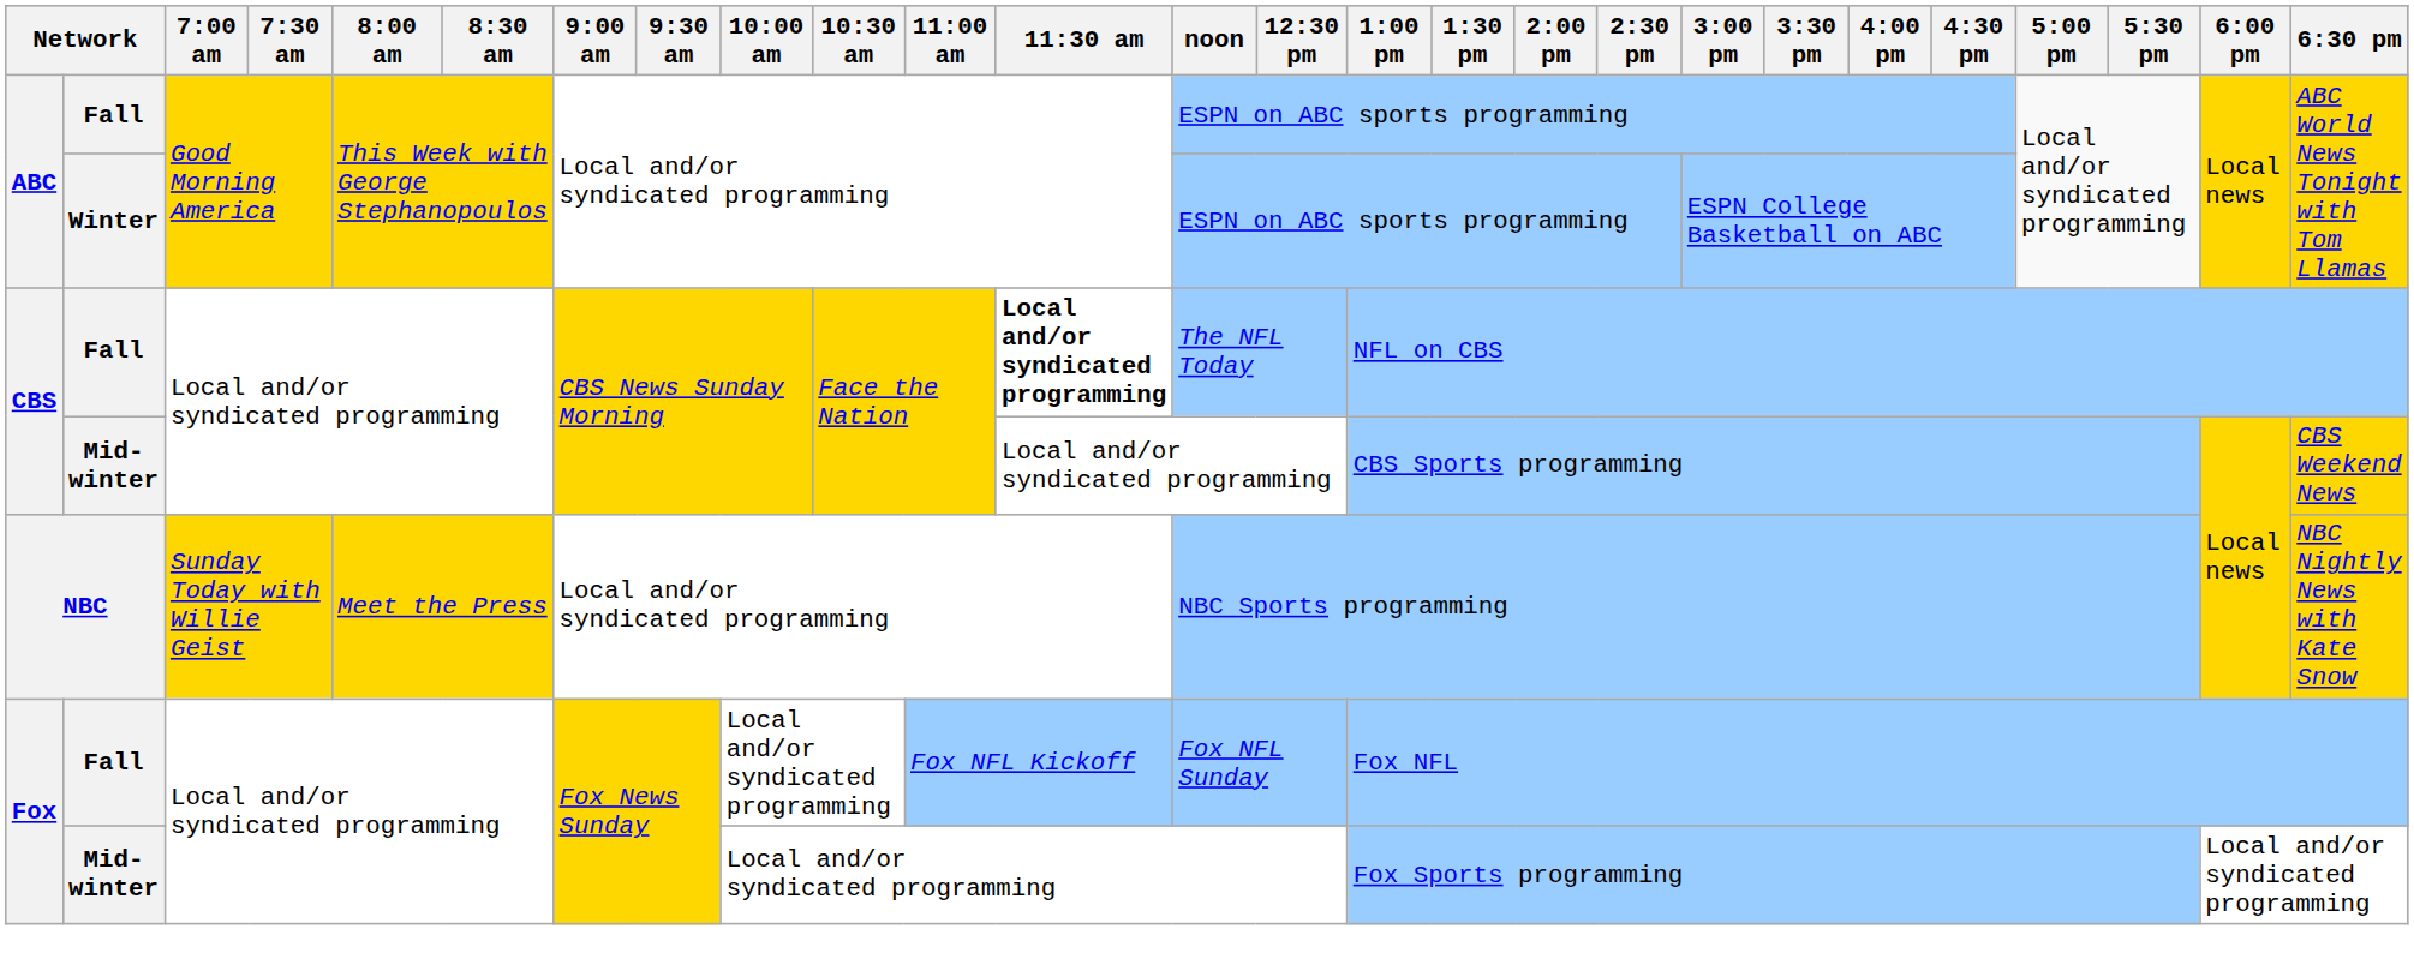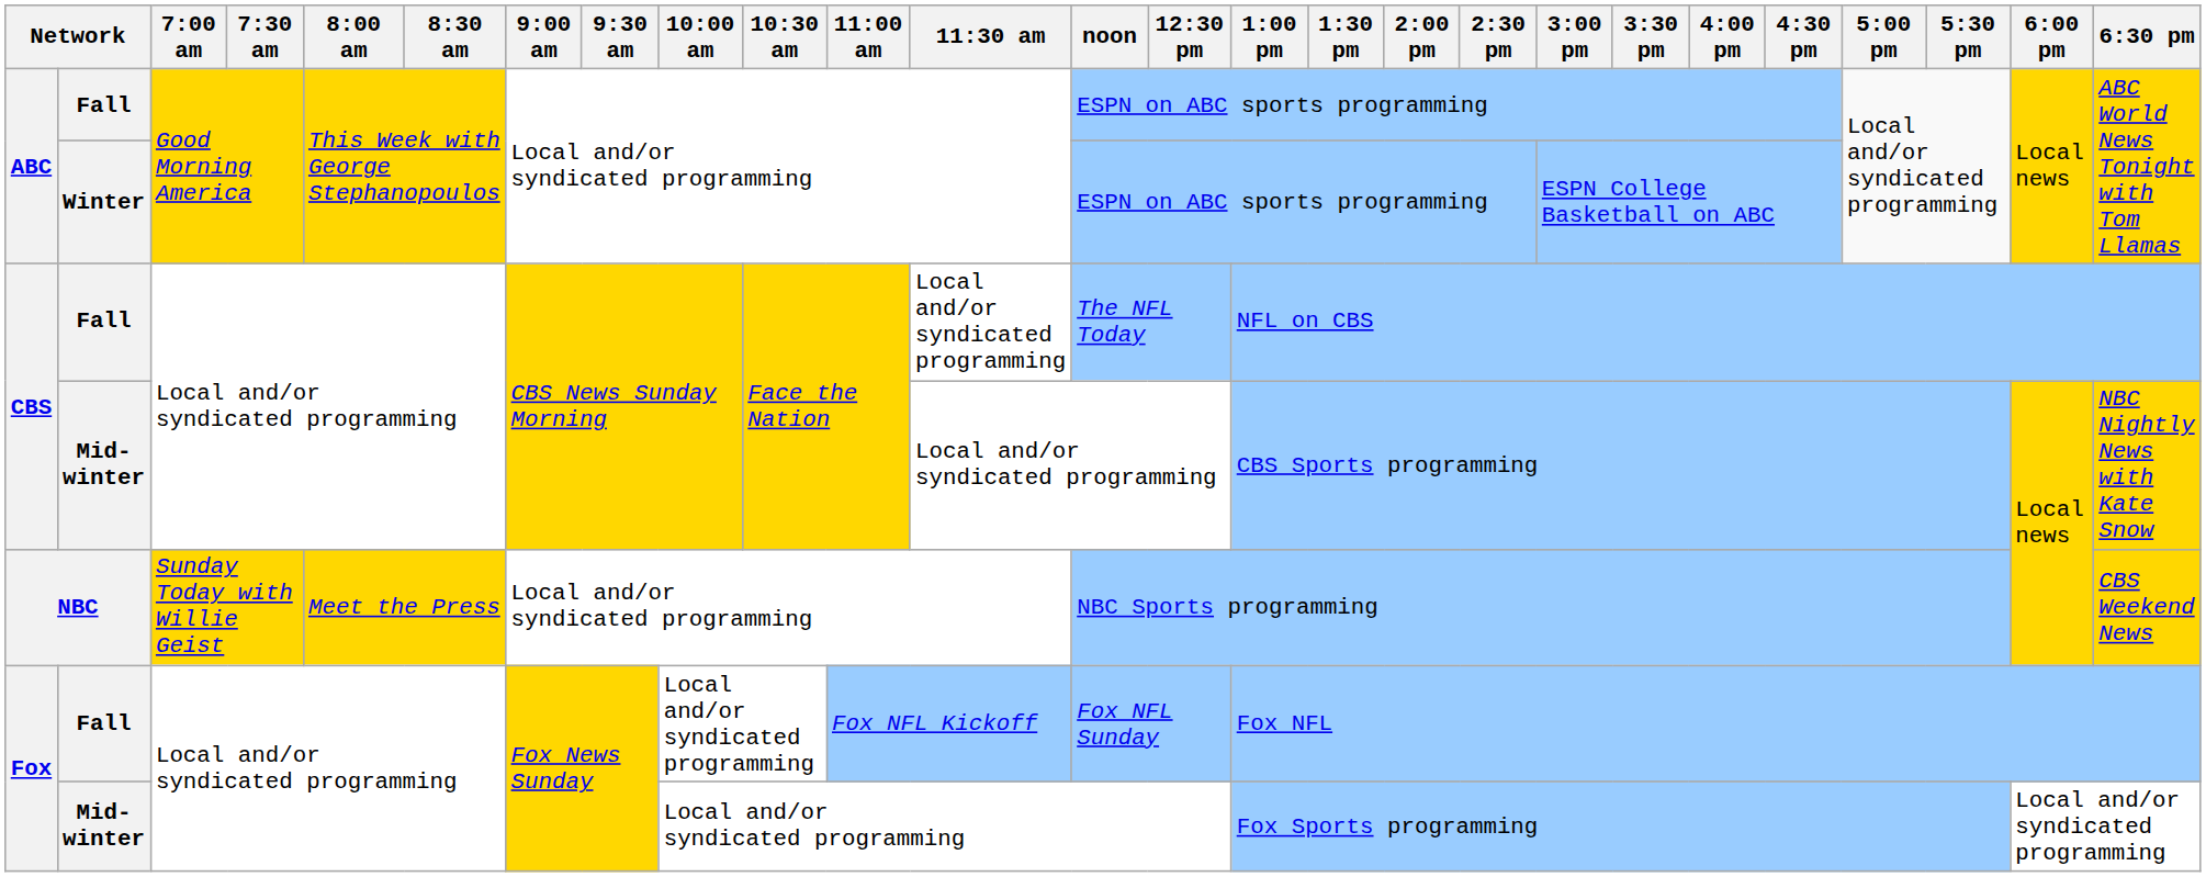 <table class=wikitable>
 <tr>
 <th width="1.5%" bgcolor="#C0C0C0" colspan="2">Network</th>
 <th width="4%" bgcolor="#C0C0C0">7:00 am</th>
 <th width="4%" bgcolor="#C0C0C0">7:30 am</th>
 <th width="4%" bgcolor="#C0C0C0">8:00 am</th>
 <th width="4%" bgcolor="#C0C0C0">8:30 am</th>
 <th width="4%" bgcolor="#C0C0C0">9:00 am</th>
 <th width="4%" bgcolor="#C0C0C0">9:30 am</th>
 <th width="4%" bgcolor="#C0C0C0">10:00 am</th>
 <th width="4%" bgcolor="#C0C0C0">10:30 am</th>
 <th width="4%" bgcolor="#C0C0C0">11:00 am</th>
 <th width="4%" bgcolor="#C0C0C0">11:30 am</th>
 <th width="4%" bgcolor="#C0C0C0">noon</th>
 <th width="4%" bgcolor="#C0C0C0">12:30 pm</th>
 <th width="4%" bgcolor="#C0C0C0">1:00 pm</th>
 <th width="4%" bgcolor="#C0C0C0">1:30 pm</th>
 <th width="4%" bgcolor="#C0C0C0">2:00 pm</th>
 <th width="4%" bgcolor="#C0C0C0">2:30 pm</th>
 <th width="4%" bgcolor="#C0C0C0">3:00 pm</th>
 <th width="4%" bgcolor="#C0C0C0">3:30 pm</th>
 <th width="4%" bgcolor="#C0C0C0">4:00 pm</th>
 <th width="4%" bgcolor="#C0C0C0">4:30 pm</th>
 <th width="4%" bgcolor="#C0C0C0">5:00 pm</th>
 <th width="4%" bgcolor="#C0C0C0">5:30 pm</th>
 <th width="4%" bgcolor="#C0C0C0">6:00 pm</th>
 <th width="4%" bgcolor="#C0C0C0">6:30 pm</th>
 </tr>
 <tr>
 <th rowspan="2" bgcolor="#C0C0C0"><a href='#'>ABC</a></th>
 <th>Fall</th>
 <td colspan="2" rowspan="2" bgcolor="gold"><em><a href='#'>Good Morning America</a></em></td>
 <td colspan="2" rowspan="2" bgcolor="gold"><em><a href='#'>This Week with George Stephanopoulos</a></em></td>
 <td colspan="6" rowspan="2" bgcolor="white">Local and/or<br>syndicated programming</td>
 <td colspan="10" bgcolor="#99ccff"><a href='#'>ESPN on ABC</a> sports programming</td>
 <td colspan="2" rowspan="2">Local and/or syndicated programming</td>
 <td bgcolor="gold"rowspan="2">Local news</td>
 <td rowspan="2" bgcolor="gold"><em><a href='#'>ABC World News Tonight with Tom Llamas</a></em></td>
 </tr>
 <tr>
 <th>Winter</th>
 <td colspan="6" bgcolor="#99ccff"><a href='#'>ESPN on ABC</a> sports programming</td>
 <td colspan="4"  bgcolor="#99ccff"><a href='#'>ESPN College Basketball on ABC</a></td>
 </tr>
 <tr>
 <th bgcolor="#C0C0C0" rowspan="2"><a href='#'>CBS</a></th>
 <th>Fall</th>
 <td bgcolor="white" colspan="4" rowspan="2">Local and/or<br>syndicated programming</td>
 <td bgcolor="gold" colspan="3" rowspan="2"><em><a href='#'>CBS News Sunday Morning</a></em></td>
 <td bgcolor="gold" colspan="2" rowspan="2"><em><a href='#'>Face the Nation</a></em></td>
-<td bgcolor="white" colspan="1"><strong>Local and/or<br>syndicated programming</strong></td>
+<td bgcolor="white" colspan="1">Local and/or<br>syndicated programming</td>
 <td bgcolor="#99ccff" colspan="2"><em><a href='#'>The NFL Today</a></em></td>
 <td bgcolor="#99ccff" colspan="12"><a href='#'>NFL on CBS</a></td>
 </tr>
 <tr>
 <th>Mid-winter</th>
 <td bgcolor="white" colspan="3">Local and/or<br>syndicated programming</td>
 <td bgcolor="#99ccff" colspan="10"><a href='#'>CBS Sports</a> programming</td>
 <td rowspan="2" bgcolor="gold">Local news</td>
-<td bgcolor="gold"><em><a href='#'>CBS Weekend News</a></em></td>
+<td bgcolor="gold"><em><a href='#'>NBC Nightly News with Kate Snow</a></em></td>
 </tr>
 <tr>
 <th bgcolor="#C0C0C0" colspan="2"><a href='#'>NBC</a></th>
 <td bgcolor="gold" colspan="2"><em><a href='#'>Sunday Today with Willie Geist</a></em></td>
 <td bgcolor="gold" colspan="2"><em><a href='#'>Meet the Press</a></em></td>
 <td bgcolor="white" colspan="6">Local and/or<br>syndicated programming</td>
 <td bgcolor="#99ccff" colspan="12"><a href='#'>NBC Sports</a> programming</td>
-<td bgcolor="gold"><em><a href='#'>NBC Nightly News with Kate Snow</a></em></td>
+<td bgcolor="gold"><em><a href='#'>CBS Weekend News</a></em></td>
 </tr>
 <tr>
 <th bgcolor="#C0C0C0" rowspan="4"><a href='#'>Fox</a></th>
 <th>Fall</th>
 <td bgcolor="white" colspan="4" rowspan="2">Local and/or<br>syndicated programming</td>
 <td bgcolor="gold" colspan="2" rowspan="2"><em><a href='#'>Fox News Sunday</a></em></td>
 <td bgcolor="white" colspan="2" rowspan="1">Local and/or<br>syndicated programming</td>
 <td bgcolor="#99ccff" colspan="2"><em><a href='#'>Fox NFL Kickoff</a></em></td>
 <td bgcolor="#99ccff" colspan="2"><em><a href='#'>Fox NFL Sunday</a></em></td>
 <td bgcolor="#99ccff" colspan="12"><a href='#'>Fox NFL</a></td>
 </tr>
 <tr>
 <th>Mid-winter</th>
 <td bgcolor="white" colspan="6">Local and/or<br>syndicated programming</td>
 <td bgcolor="#99ccff" colspan="10"><a href='#'>Fox Sports</a> programming</td>
 <td bgcolor="white" colspan="2">Local and/or<br>syndicated programming</td>
 </tr>
 </table>
